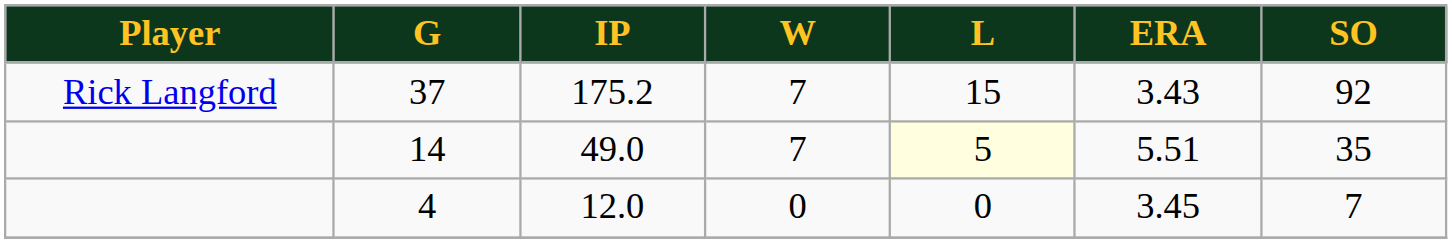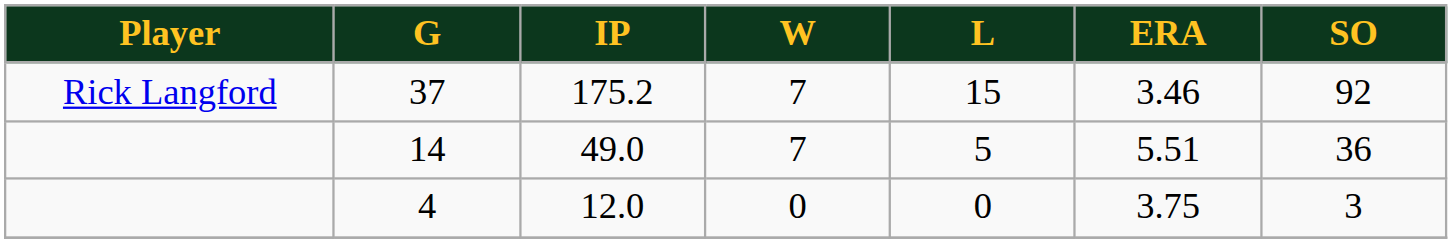 <table class="wikitable sortable">
 <tr>
 <th style="background:#0C371D;color:#ffc322;" width="16%">Player</th>
 <th style="background:#0C371D;color:#ffc322;" width="9%">G</th>
 <th style="background:#0C371D;color:#ffc322;" width="9%">IP</th>
 <th style="background:#0C371D;color:#ffc322;" width="9%">W</th>
 <th style="background:#0C371D;color:#ffc322;" width="9%">L</th>
 <th style="background:#0C371D;color:#ffc322;" width="9%">ERA</th>
 <th style="background:#0C371D;color:#ffc322;" width="9%">SO</th>
 </tr>
 <tr align="center">
 <td><a href='#'>Rick Langford</a></td>
 <td>37</td>
 <td>175.2</td>
 <td>7</td>
 <td>15</td>
-<td>3.43</td>
+<td>3.46</td>
 <td>92</td>
 </tr>
 <tr align=center>
 <td></td>
 <td>14</td>
 <td>49.0</td>
 <td>7</td>
-<td style="background: lightyellow;">5</td>
+<td>5</td>
 <td>5.51</td>
-<td>35</td>
+<td>36</td>
 </tr>
 <tr align="center">
 <td></td>
 <td>4</td>
 <td>12.0</td>
 <td>0</td>
 <td>0</td>
-<td>3.45</td>
-<td>7</td>
+<td>3.75</td>
+<td>3</td>
 </tr>
 <tr align="center">
 </tr>
 </table>
